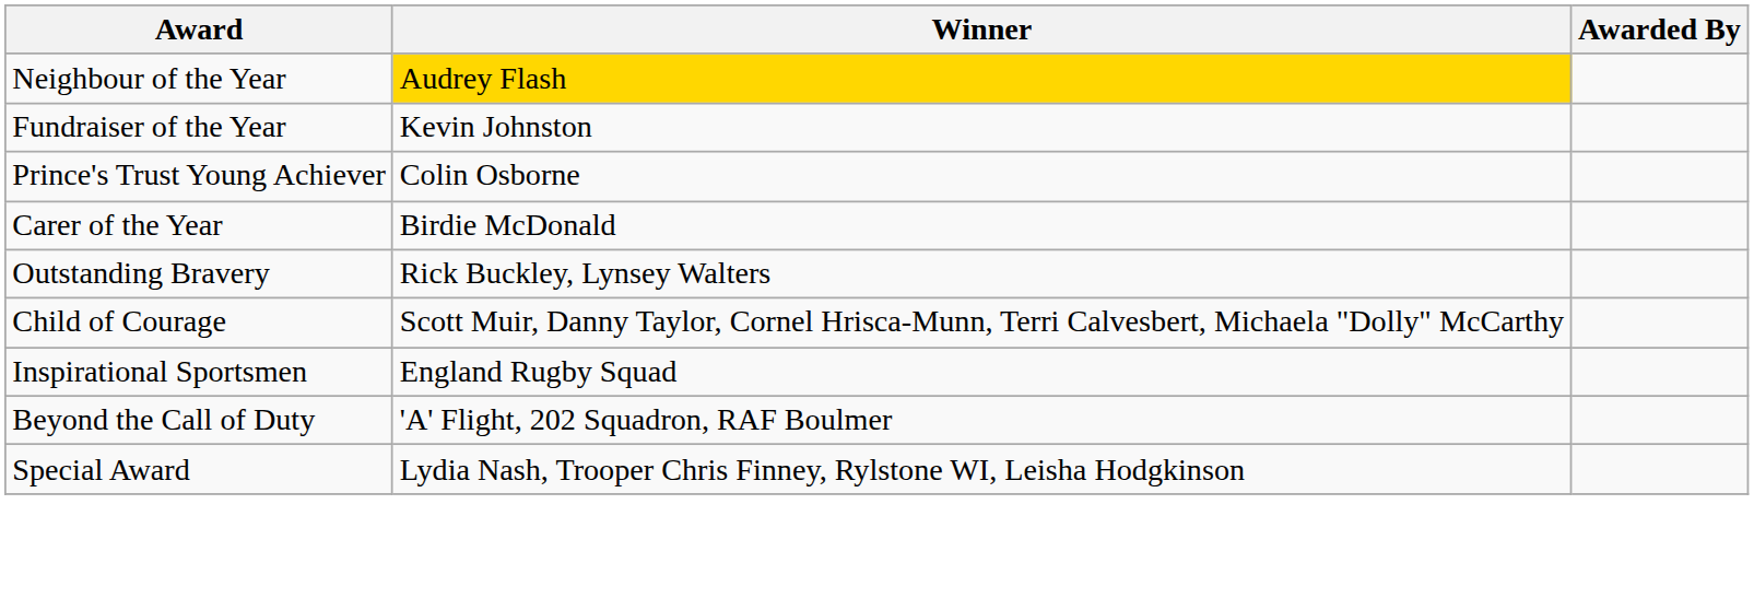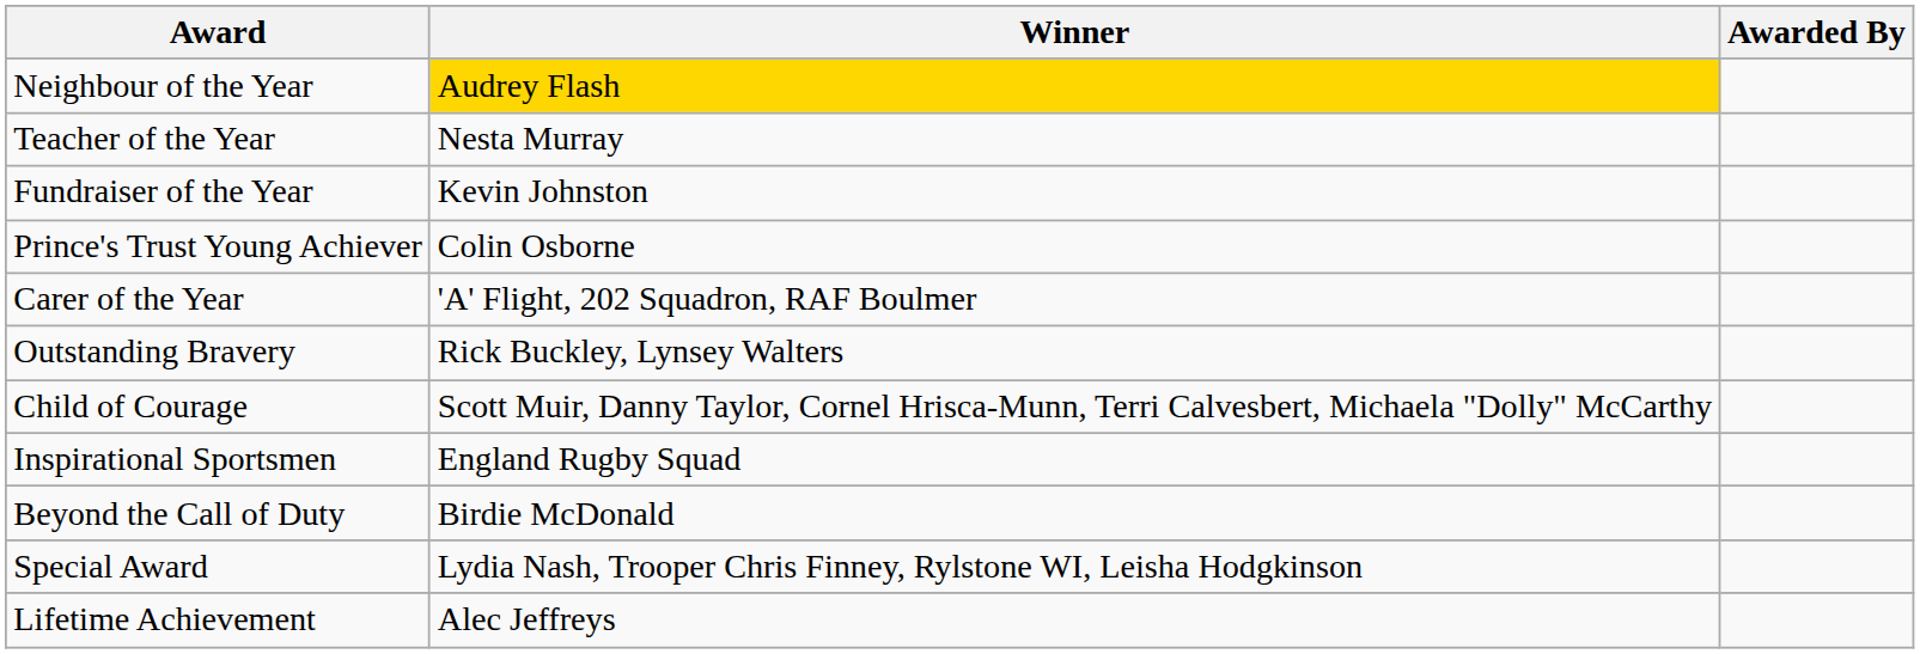 <table class="wikitable sortable">
 <tr>
 <th>Award</th>
 <th>Winner</th>
 <th>Awarded By</th>
 </tr>
 <tr>
 <td>Neighbour of the Year</td>
 <td style="background: gold;">Audrey Flash</td>
+<td></td>
+</tr>
+<tr>
+<td>Teacher of the Year</td>
+<td>Nesta Murray</td>
 <td></td>
 </tr>
 <tr>
 <td>Fundraiser of the Year</td>
 <td>Kevin Johnston</td>
 <td></td>
 </tr>
 <tr>
 <td>Prince's Trust Young Achiever</td>
 <td>Colin Osborne</td>
 <td></td>
 </tr>
 <tr>
 <td>Carer of the Year</td>
-<td>Birdie McDonald</td>
+<td>'A' Flight, 202 Squadron, RAF Boulmer</td>
 <td></td>
 </tr>
 <tr>
 <td>Outstanding Bravery</td>
 <td>Rick Buckley, Lynsey Walters</td>
 <td></td>
 </tr>
 <tr>
 <td>Child of Courage</td>
 <td>Scott Muir, Danny Taylor, Cornel Hrisca-Munn, Terri Calvesbert, Michaela "Dolly" McCarthy</td>
 <td></td>
 </tr>
 <tr>
 <td>Inspirational Sportsmen</td>
 <td>England Rugby Squad</td>
 <td></td>
 </tr>
 <tr>
 <td>Beyond the Call of Duty</td>
-<td>'A' Flight, 202 Squadron, RAF Boulmer</td>
+<td>Birdie McDonald</td>
 <td></td>
 </tr>
 <tr>
 <td>Special Award</td>
 <td>Lydia Nash, Trooper Chris Finney, Rylstone WI, Leisha Hodgkinson</td>
 <td></td>
 </tr>
+<tr>
+<td>Lifetime Achievement</td>
+<td>Alec Jeffreys</td>
+<td></td>
+</tr>
 </table>
